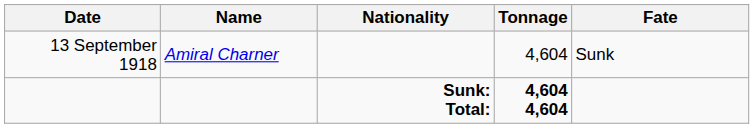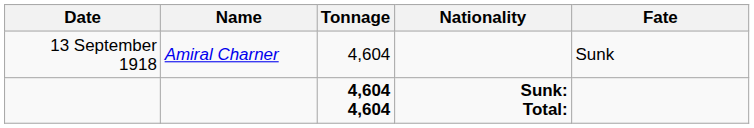 <table class="wikitable sortable">
 <tr>
 <th width="140px">Date</th>
 <th width="140px">Name</th>
+<th width="25px">Tonnage</th>
 <th width="160px">Nationality</th>
-<th width="25px">Tonnage</th>
 <th width="160px">Fate</th>
 </tr>
 <tr>
 <td align="right">13 September 1918</td>
 <td align="left"><a href='#'><em>Amiral Charner</em></a></td>
+<td align="right">4,604</td>
 <td align="left"></td>
-<td align="right">4,604</td>
 <td align="left">Sunk</td>
 </tr>
 <tr>
 <td></td>
 <td></td>
+<td align="right"><strong>4,604</strong><br><strong>4,604</strong></td>
 <td align=right><strong>Sunk:<br>Total:</strong></td>
-<td align="right"><strong>4,604</strong><br><strong>4,604</strong></td>
 <td></td>
 </tr>
 </table>
